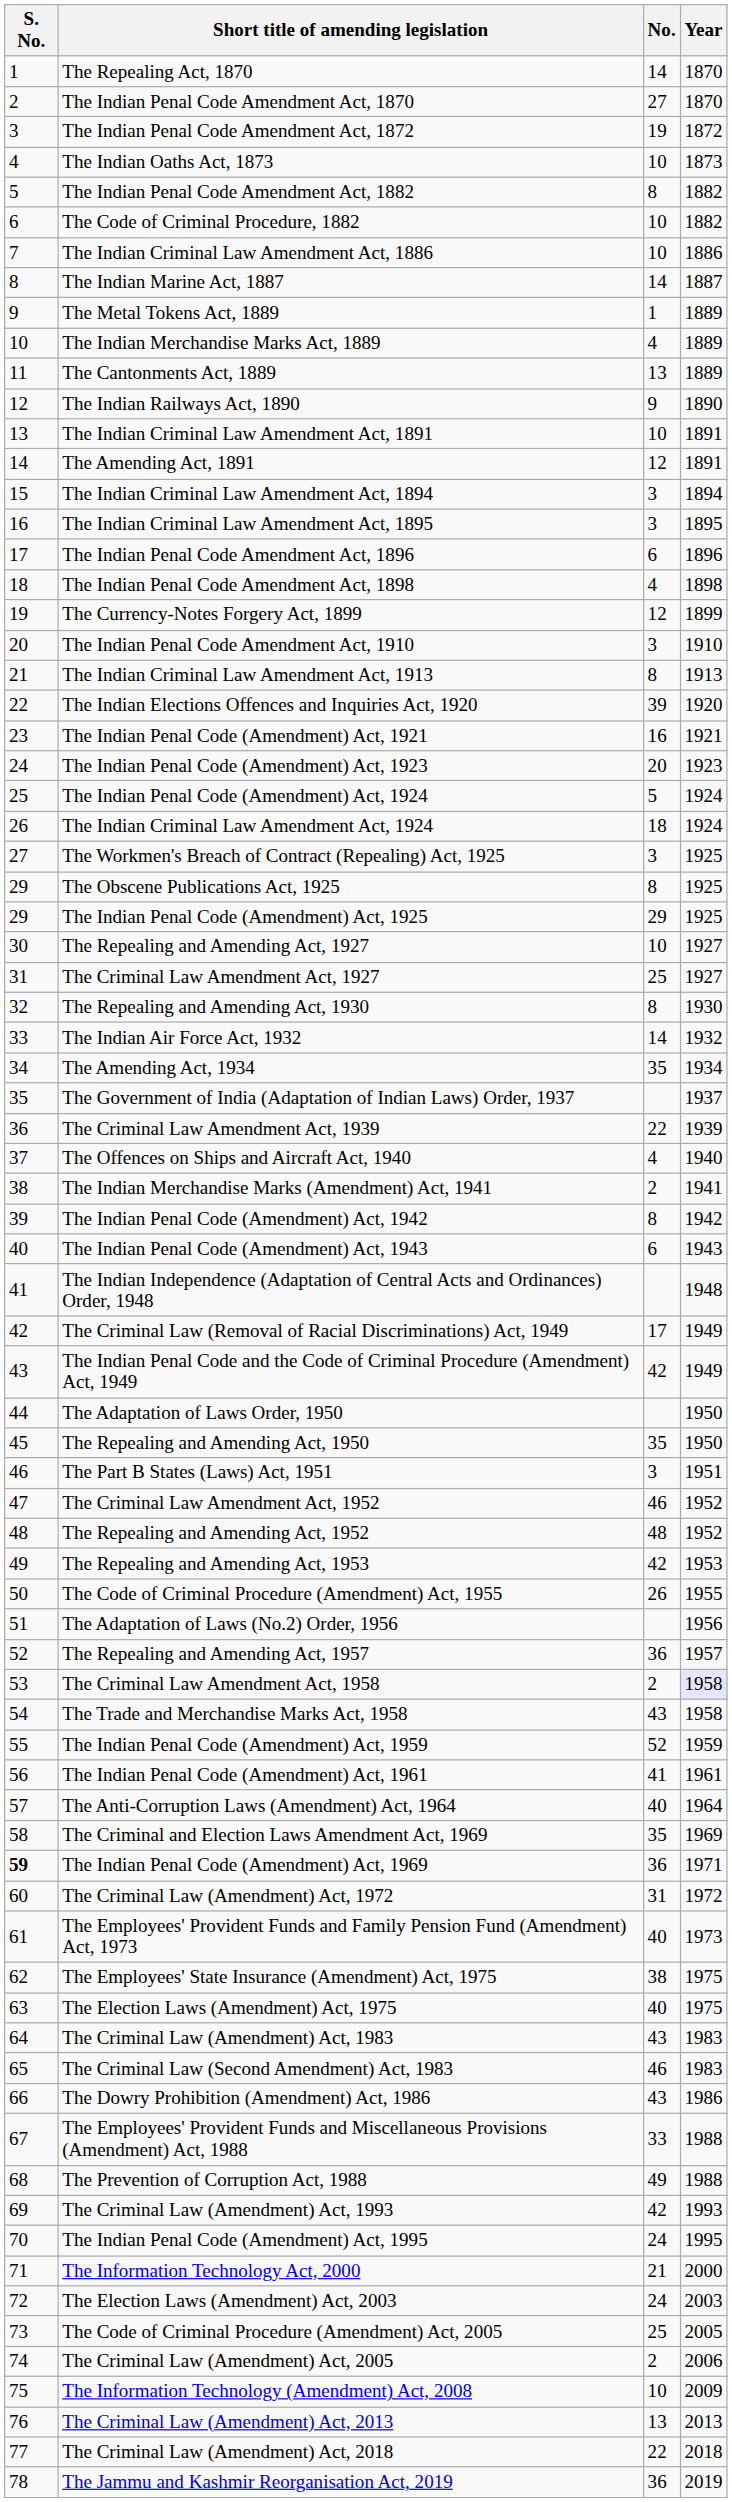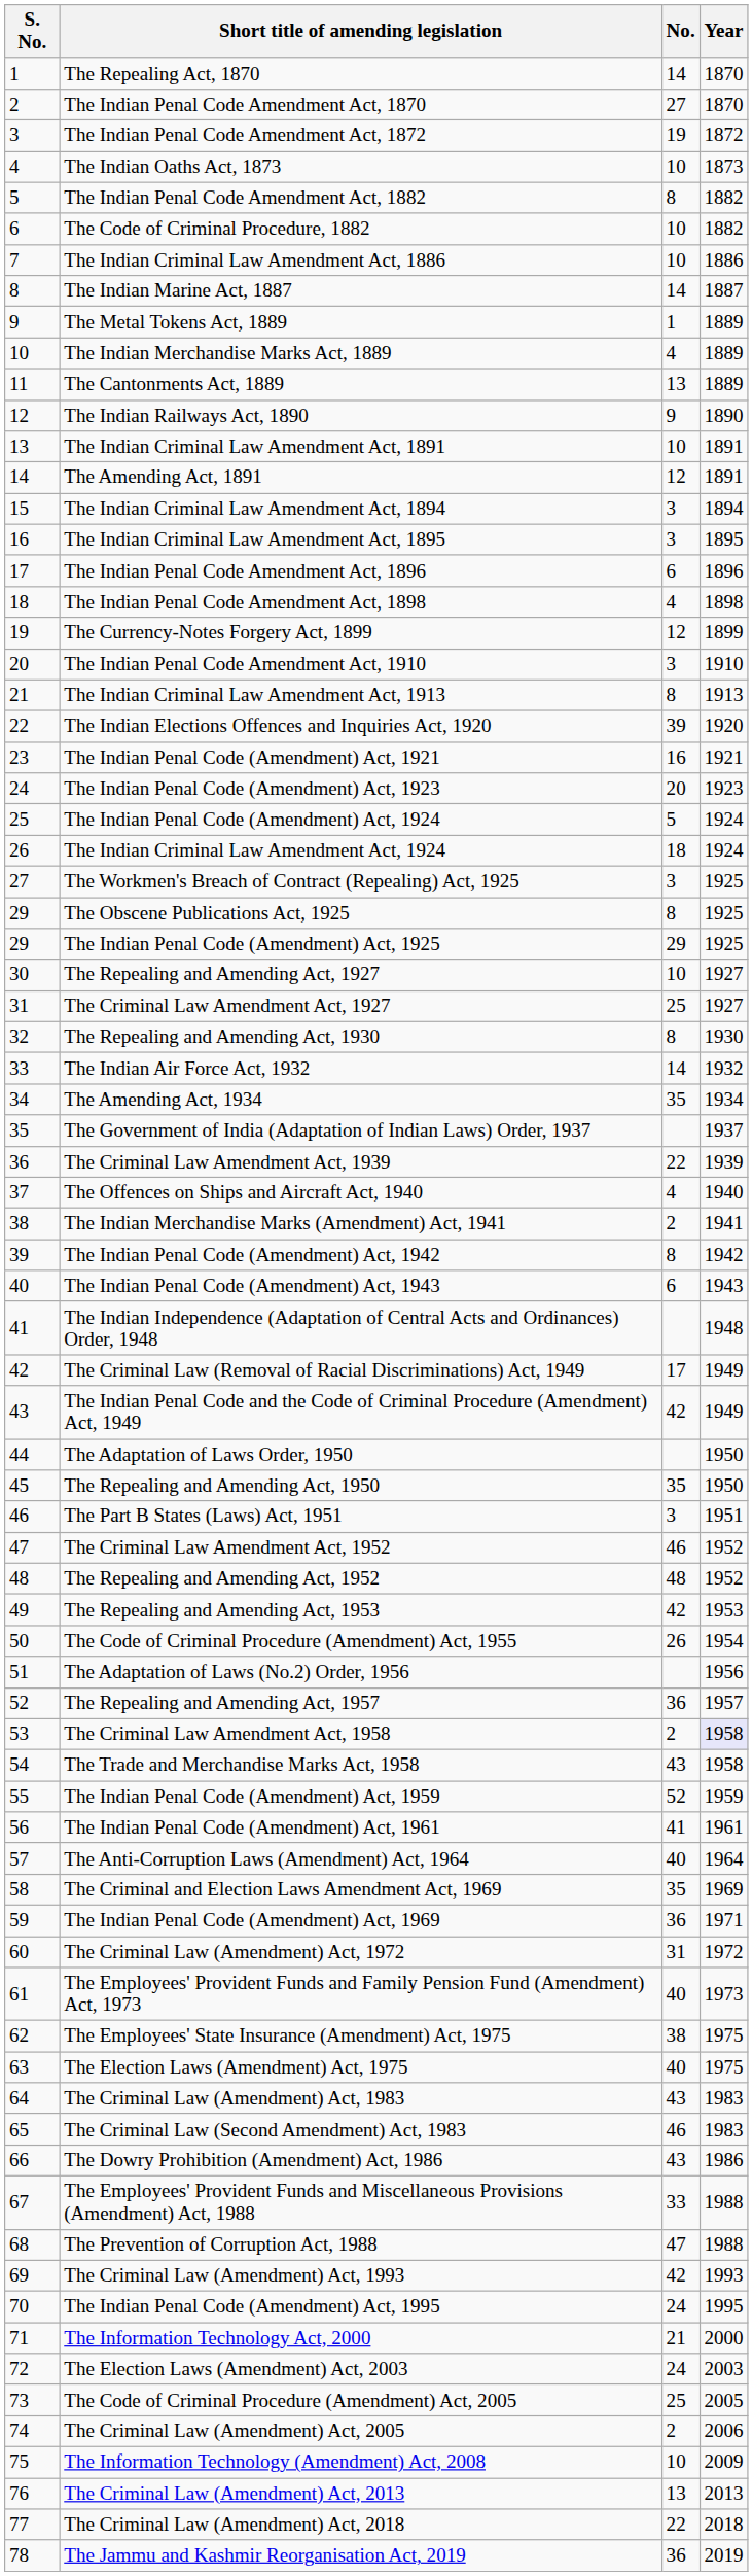 <table class="wikitable sortable">
 <tr>
 <th>S. No.</th>
 <th>Short title of amending legislation</th>
 <th>No.</th>
 <th>Year</th>
 </tr>
 <tr>
 <td>1</td>
 <td>The Repealing Act, 1870</td>
 <td>14</td>
 <td>1870</td>
 </tr>
 <tr>
 <td>2</td>
 <td>The Indian Penal Code Amendment Act, 1870</td>
 <td>27</td>
 <td>1870</td>
 </tr>
 <tr>
 <td>3</td>
 <td>The Indian Penal Code Amendment Act, 1872</td>
 <td>19</td>
 <td>1872</td>
 </tr>
 <tr>
 <td>4</td>
 <td>The Indian Oaths Act, 1873</td>
 <td>10</td>
 <td>1873</td>
 </tr>
 <tr>
 <td>5</td>
 <td>The Indian Penal Code Amendment Act, 1882</td>
 <td>8</td>
 <td>1882</td>
 </tr>
 <tr>
 <td>6</td>
 <td>The Code of Criminal Procedure, 1882</td>
 <td>10</td>
 <td>1882</td>
 </tr>
 <tr>
 <td>7</td>
 <td>The Indian Criminal Law Amendment Act, 1886</td>
 <td>10</td>
 <td>1886</td>
 </tr>
 <tr>
 <td>8</td>
 <td>The Indian Marine Act, 1887</td>
 <td>14</td>
 <td>1887</td>
 </tr>
 <tr>
 <td>9</td>
 <td>The Metal Tokens Act, 1889</td>
 <td>1</td>
 <td>1889</td>
 </tr>
 <tr>
 <td>10</td>
 <td>The Indian Merchandise Marks Act, 1889</td>
 <td>4</td>
 <td>1889</td>
 </tr>
 <tr>
 <td>11</td>
 <td>The Cantonments Act, 1889</td>
 <td>13</td>
 <td>1889</td>
 </tr>
 <tr>
 <td>12</td>
 <td>The Indian Railways Act, 1890</td>
 <td>9</td>
 <td>1890</td>
 </tr>
 <tr>
 <td>13</td>
 <td>The Indian Criminal Law Amendment Act, 1891</td>
 <td>10</td>
 <td>1891</td>
 </tr>
 <tr>
 <td>14</td>
 <td>The Amending Act, 1891</td>
 <td>12</td>
 <td>1891</td>
 </tr>
 <tr>
 <td>15</td>
 <td>The Indian Criminal Law Amendment Act, 1894</td>
 <td>3</td>
 <td>1894</td>
 </tr>
 <tr>
 <td>16</td>
 <td>The Indian Criminal Law Amendment Act, 1895</td>
 <td>3</td>
 <td>1895</td>
 </tr>
 <tr>
 <td>17</td>
 <td>The Indian Penal Code Amendment Act, 1896</td>
 <td>6</td>
 <td>1896</td>
 </tr>
 <tr>
 <td>18</td>
 <td>The Indian Penal Code Amendment Act, 1898</td>
 <td>4</td>
 <td>1898</td>
 </tr>
 <tr>
 <td>19</td>
 <td>The Currency-Notes Forgery Act, 1899</td>
 <td>12</td>
 <td>1899</td>
 </tr>
 <tr>
 <td>20</td>
 <td>The Indian Penal Code Amendment Act, 1910</td>
 <td>3</td>
 <td>1910</td>
 </tr>
 <tr>
 <td>21</td>
 <td>The Indian Criminal Law Amendment Act, 1913</td>
 <td>8</td>
 <td>1913</td>
 </tr>
 <tr>
 <td>22</td>
 <td>The Indian Elections Offences and Inquiries Act, 1920</td>
 <td>39</td>
 <td>1920</td>
 </tr>
 <tr>
 <td>23</td>
 <td>The Indian Penal Code (Amendment) Act, 1921</td>
 <td>16</td>
 <td>1921</td>
 </tr>
 <tr>
 <td>24</td>
 <td>The Indian Penal Code (Amendment) Act, 1923</td>
 <td>20</td>
 <td>1923</td>
 </tr>
 <tr>
 <td>25</td>
 <td>The Indian Penal Code (Amendment) Act, 1924</td>
 <td>5</td>
 <td>1924</td>
 </tr>
 <tr>
 <td>26</td>
 <td>The Indian Criminal Law Amendment Act, 1924</td>
 <td>18</td>
 <td>1924</td>
 </tr>
 <tr>
 <td>27</td>
 <td>The Workmen's Breach of Contract (Repealing) Act, 1925</td>
 <td>3</td>
 <td>1925</td>
 </tr>
 <tr>
 <td>29</td>
 <td>The Obscene Publications Act, 1925</td>
 <td>8</td>
 <td>1925</td>
 </tr>
 <tr>
 <td>29</td>
 <td>The Indian Penal Code (Amendment) Act, 1925</td>
 <td>29</td>
 <td>1925</td>
 </tr>
 <tr>
 <td>30</td>
 <td>The Repealing and Amending Act, 1927</td>
 <td>10</td>
 <td>1927</td>
 </tr>
 <tr>
 <td>31</td>
 <td>The Criminal Law Amendment Act, 1927</td>
 <td>25</td>
 <td>1927</td>
 </tr>
 <tr>
 <td>32</td>
 <td>The Repealing and Amending Act, 1930</td>
 <td>8</td>
 <td>1930</td>
 </tr>
 <tr>
 <td>33</td>
 <td>The Indian Air Force Act, 1932</td>
 <td>14</td>
 <td>1932</td>
 </tr>
 <tr>
 <td>34</td>
 <td>The Amending Act, 1934</td>
 <td>35</td>
 <td>1934</td>
 </tr>
 <tr>
 <td>35</td>
 <td>The Government of India (Adaptation of Indian Laws) Order, 1937</td>
 <td></td>
 <td>1937</td>
 </tr>
 <tr>
 <td>36</td>
 <td>The Criminal Law Amendment Act, 1939</td>
 <td>22</td>
 <td>1939</td>
 </tr>
 <tr>
 <td>37</td>
 <td>The Offences on Ships and Aircraft Act, 1940</td>
 <td>4</td>
 <td>1940</td>
 </tr>
 <tr>
 <td>38</td>
 <td>The Indian Merchandise Marks (Amendment) Act, 1941</td>
 <td>2</td>
 <td>1941</td>
 </tr>
 <tr>
 <td>39</td>
 <td>The Indian Penal Code (Amendment) Act, 1942</td>
 <td>8</td>
 <td>1942</td>
 </tr>
 <tr>
 <td>40</td>
 <td>The Indian Penal Code (Amendment) Act, 1943</td>
 <td>6</td>
 <td>1943</td>
 </tr>
 <tr>
 <td>41</td>
 <td>The Indian Independence (Adaptation of Central Acts and Ordinances) Order, 1948</td>
 <td></td>
 <td>1948</td>
 </tr>
 <tr>
 <td>42</td>
 <td>The Criminal Law (Removal of Racial Discriminations) Act, 1949</td>
 <td>17</td>
 <td>1949</td>
 </tr>
 <tr>
 <td>43</td>
 <td>The Indian Penal Code and the Code of Criminal Procedure (Amendment) Act, 1949</td>
 <td>42</td>
 <td>1949</td>
 </tr>
 <tr>
 <td>44</td>
 <td>The Adaptation of Laws Order, 1950</td>
 <td></td>
 <td>1950</td>
 </tr>
 <tr>
 <td>45</td>
 <td>The Repealing and Amending Act, 1950</td>
 <td>35</td>
 <td>1950</td>
 </tr>
 <tr>
 <td>46</td>
 <td>The Part B States (Laws) Act, 1951</td>
 <td>3</td>
 <td>1951</td>
 </tr>
 <tr>
 <td>47</td>
 <td>The Criminal Law Amendment Act, 1952</td>
 <td>46</td>
 <td>1952</td>
 </tr>
 <tr>
 <td>48</td>
 <td>The Repealing and Amending Act, 1952</td>
 <td>48</td>
 <td>1952</td>
 </tr>
 <tr>
 <td>49</td>
 <td>The Repealing and Amending Act, 1953</td>
 <td>42</td>
 <td>1953</td>
 </tr>
 <tr>
 <td>50</td>
 <td>The Code of Criminal Procedure (Amendment) Act, 1955</td>
 <td>26</td>
-<td>1955</td>
+<td>1954</td>
 </tr>
 <tr>
 <td>51</td>
 <td>The Adaptation of Laws (No.2) Order, 1956</td>
 <td></td>
 <td>1956</td>
 </tr>
 <tr>
 <td>52</td>
 <td>The Repealing and Amending Act, 1957</td>
 <td>36</td>
 <td>1957</td>
 </tr>
 <tr>
 <td>53</td>
 <td>The Criminal Law Amendment Act, 1958</td>
 <td>2</td>
 <td style="background: lavender;">1958</td>
 </tr>
 <tr>
 <td>54</td>
 <td>The Trade and Merchandise Marks Act, 1958</td>
 <td>43</td>
 <td>1958</td>
 </tr>
 <tr>
 <td>55</td>
 <td>The Indian Penal Code (Amendment) Act, 1959</td>
 <td>52</td>
 <td>1959</td>
 </tr>
 <tr>
 <td>56</td>
 <td>The Indian Penal Code (Amendment) Act, 1961</td>
 <td>41</td>
 <td>1961</td>
 </tr>
 <tr>
 <td>57</td>
 <td>The Anti-Corruption Laws (Amendment) Act, 1964</td>
 <td>40</td>
 <td>1964</td>
 </tr>
 <tr>
 <td>58</td>
 <td>The Criminal and Election Laws Amendment Act, 1969</td>
 <td>35</td>
 <td>1969</td>
 </tr>
 <tr>
-<td><strong>59</strong></td>
+<td>59</td>
 <td>The Indian Penal Code (Amendment) Act, 1969</td>
 <td>36</td>
 <td>1971</td>
 </tr>
 <tr>
 <td>60</td>
 <td>The Criminal Law (Amendment) Act, 1972</td>
 <td>31</td>
 <td>1972</td>
 </tr>
 <tr>
 <td>61</td>
 <td>The Employees' Provident Funds and Family Pension Fund (Amendment) Act, 1973</td>
 <td>40</td>
 <td>1973</td>
 </tr>
 <tr>
 <td>62</td>
 <td>The Employees' State Insurance (Amendment) Act, 1975</td>
 <td>38</td>
 <td>1975</td>
 </tr>
 <tr>
 <td>63</td>
 <td>The Election Laws (Amendment) Act, 1975</td>
 <td>40</td>
 <td>1975</td>
 </tr>
 <tr>
 <td>64</td>
 <td>The Criminal Law (Amendment) Act, 1983</td>
 <td>43</td>
 <td>1983</td>
 </tr>
 <tr>
 <td>65</td>
 <td>The Criminal Law (Second Amendment) Act, 1983</td>
 <td>46</td>
 <td>1983</td>
 </tr>
 <tr>
 <td>66</td>
 <td>The Dowry Prohibition (Amendment) Act, 1986</td>
 <td>43</td>
 <td>1986</td>
 </tr>
 <tr>
 <td>67</td>
 <td>The Employees' Provident Funds and Miscellaneous Provisions (Amendment) Act, 1988</td>
 <td>33</td>
 <td>1988</td>
 </tr>
 <tr>
 <td>68</td>
 <td>The Prevention of Corruption Act, 1988</td>
-<td>49</td>
+<td>47</td>
 <td>1988</td>
 </tr>
 <tr>
 <td>69</td>
 <td>The Criminal Law (Amendment) Act, 1993</td>
 <td>42</td>
 <td>1993</td>
 </tr>
 <tr>
 <td>70</td>
 <td>The Indian Penal Code (Amendment) Act, 1995</td>
 <td>24</td>
 <td>1995</td>
 </tr>
 <tr>
 <td>71</td>
 <td><a href='#'>The Information Technology Act, 2000</a></td>
 <td>21</td>
 <td>2000</td>
 </tr>
 <tr>
 <td>72</td>
 <td>The Election Laws (Amendment) Act, 2003</td>
 <td>24</td>
 <td>2003</td>
 </tr>
 <tr>
 <td>73</td>
 <td>The Code of Criminal Procedure (Amendment) Act, 2005</td>
 <td>25</td>
 <td>2005</td>
 </tr>
 <tr>
 <td>74</td>
 <td>The Criminal Law (Amendment) Act, 2005</td>
 <td>2</td>
 <td>2006</td>
 </tr>
 <tr>
 <td>75</td>
 <td><a href='#'>The Information Technology (Amendment) Act, 2008</a></td>
 <td>10</td>
 <td>2009</td>
 </tr>
 <tr>
 <td>76</td>
 <td><a href='#'>The Criminal Law (Amendment) Act, 2013</a></td>
 <td>13</td>
 <td>2013</td>
 </tr>
 <tr>
 <td>77</td>
 <td>The Criminal Law (Amendment) Act, 2018</td>
 <td>22</td>
 <td>2018</td>
 </tr>
 <tr>
 <td>78</td>
 <td><a href='#'>The Jammu and Kashmir Reorganisation Act, 2019</a></td>
 <td>36</td>
 <td>2019</td>
 </tr>
 </table>
